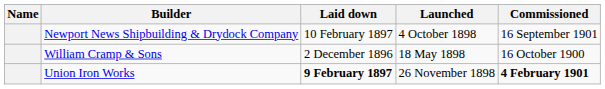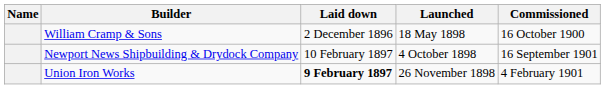 <table class="wikitable plainrowheaders">
 <tr>
 <th scope="col">Name</th>
 <th scope="col">Builder</th>
 <th scope="col">Laid down</th>
 <th scope="col">Launched</th>
 <th scope="col">Commissioned</th>
 </tr>
 <tr>
 <th scope="row"></th>
+<td><a href='#'>William Cramp & Sons</a></td>
+<td>2 December 1896</td>
+<td>18 May 1898</td>
+<td>16 October 1900</td>
+</tr>
+<tr>
+<th scope="row"></th>
 <td><a href='#'>Newport News Shipbuilding & Drydock Company</a></td>
 <td>10 February 1897</td>
 <td>4 October 1898</td>
 <td>16 September 1901</td>
 </tr>
 <tr>
 <th scope="row"></th>
-<td><a href='#'>William Cramp & Sons</a></td>
-<td>2 December 1896</td>
-<td>18 May 1898</td>
-<td>16 October 1900</td>
-</tr>
-<tr>
-<th scope="row"></th>
 <td><a href='#'>Union Iron Works</a></td>
 <td><strong>9 February 1897</strong></td>
 <td>26 November 1898</td>
-<td><strong>4 February 1901</strong></td>
+<td>4 February 1901</td>
 </tr>
 </table>
